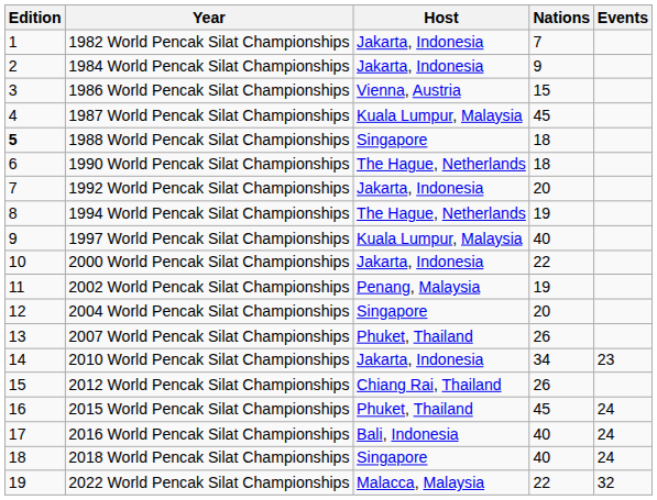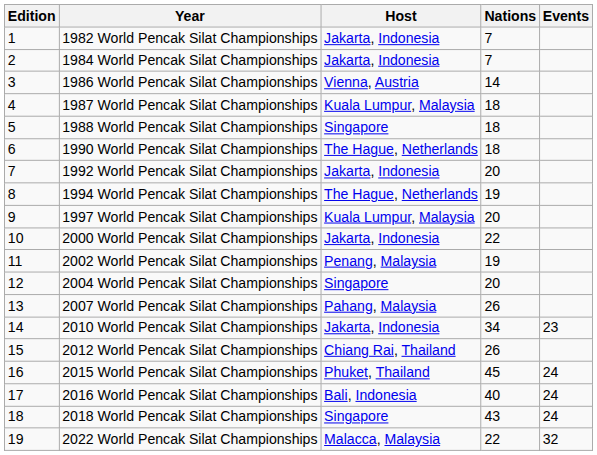 <table class="wikitable" style="text-align:left; font-size:90%;">
 <tr>
 <th>Edition</th>
 <th>Year</th>
 <th>Host</th>
 <th>Nations</th>
 <th>Events</th>
 </tr>
 <tr>
 <td>1</td>
 <td>1982 World Pencak Silat Championships</td>
 <td> <a href='#'>Jakarta</a>, <a href='#'>Indonesia</a></td>
 <td>7</td>
 <td></td>
 </tr>
 <tr>
 <td>2</td>
 <td>1984 World Pencak Silat Championships</td>
 <td> <a href='#'>Jakarta</a>, <a href='#'>Indonesia</a></td>
-<td>9</td>
+<td>7</td>
 <td></td>
 </tr>
 <tr>
 <td>3</td>
 <td>1986 World Pencak Silat Championships</td>
 <td> <a href='#'>Vienna</a>, <a href='#'>Austria</a></td>
-<td>15</td>
+<td>14</td>
 <td></td>
 </tr>
 <tr>
 <td>4</td>
 <td>1987 World Pencak Silat Championships</td>
 <td> <a href='#'>Kuala Lumpur</a>, <a href='#'>Malaysia</a></td>
-<td>45</td>
+<td>18</td>
 <td></td>
 </tr>
 <tr>
-<td><strong>5</strong></td>
+<td>5</td>
 <td>1988 World Pencak Silat Championships</td>
 <td> <a href='#'>Singapore</a></td>
 <td>18</td>
 <td></td>
 </tr>
 <tr>
 <td>6</td>
 <td>1990 World Pencak Silat Championships</td>
 <td> <a href='#'>The Hague</a>, <a href='#'>Netherlands</a></td>
 <td>18</td>
 <td></td>
 </tr>
 <tr>
 <td>7</td>
 <td>1992 World Pencak Silat Championships</td>
 <td> <a href='#'>Jakarta</a>, <a href='#'>Indonesia</a></td>
 <td>20</td>
 <td></td>
 </tr>
 <tr>
 <td>8</td>
 <td>1994 World Pencak Silat Championships</td>
 <td> <a href='#'>The Hague</a>, <a href='#'>Netherlands</a></td>
 <td>19</td>
 <td></td>
 </tr>
 <tr>
 <td>9</td>
 <td>1997 World Pencak Silat Championships</td>
 <td> <a href='#'>Kuala Lumpur</a>, <a href='#'>Malaysia</a></td>
-<td>40</td>
+<td>20</td>
 <td></td>
 </tr>
 <tr>
 <td>10</td>
 <td>2000 World Pencak Silat Championships</td>
 <td> <a href='#'>Jakarta</a>, <a href='#'>Indonesia</a></td>
 <td>22</td>
 <td></td>
 </tr>
 <tr>
 <td>11</td>
 <td>2002 World Pencak Silat Championships</td>
 <td> <a href='#'>Penang</a>, <a href='#'>Malaysia</a></td>
 <td>19</td>
 <td></td>
 </tr>
 <tr>
 <td>12</td>
 <td>2004 World Pencak Silat Championships</td>
 <td> <a href='#'>Singapore</a></td>
 <td>20</td>
 <td></td>
 </tr>
 <tr>
 <td>13</td>
 <td>2007 World Pencak Silat Championships</td>
-<td> <a href='#'>Phuket</a>, <a href='#'>Thailand</a></td>
+<td> <a href='#'>Pahang</a>, <a href='#'>Malaysia</a></td>
 <td>26</td>
 <td></td>
 </tr>
 <tr>
 <td>14</td>
 <td>2010 World Pencak Silat Championships</td>
 <td> <a href='#'>Jakarta</a>, <a href='#'>Indonesia</a></td>
 <td>34</td>
 <td>23</td>
 </tr>
 <tr>
 <td>15</td>
 <td>2012 World Pencak Silat Championships</td>
 <td> <a href='#'>Chiang Rai</a>, <a href='#'>Thailand</a></td>
 <td>26</td>
 <td></td>
 </tr>
 <tr>
 <td>16</td>
 <td>2015 World Pencak Silat Championships</td>
 <td> <a href='#'>Phuket</a>, <a href='#'>Thailand</a></td>
 <td>45</td>
 <td>24</td>
 </tr>
 <tr>
 <td>17</td>
 <td>2016 World Pencak Silat Championships</td>
 <td> <a href='#'>Bali</a>, <a href='#'>Indonesia</a></td>
 <td>40</td>
 <td>24</td>
 </tr>
 <tr>
 <td>18</td>
 <td>2018 World Pencak Silat Championships</td>
 <td> <a href='#'>Singapore</a></td>
-<td>40</td>
+<td>43</td>
 <td>24</td>
 </tr>
 <tr>
 <td>19</td>
 <td>2022 World Pencak Silat Championships</td>
 <td> <a href='#'>Malacca</a>, <a href='#'>Malaysia</a></td>
 <td>22</td>
 <td>32</td>
 </tr>
 </table>
